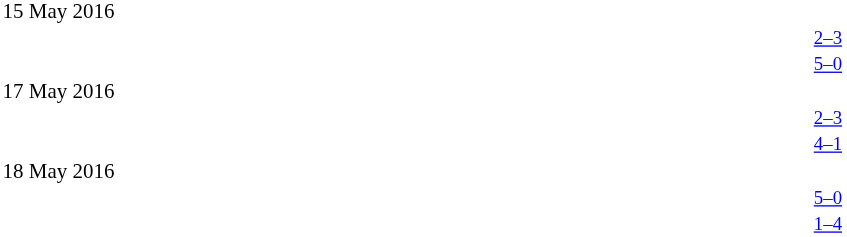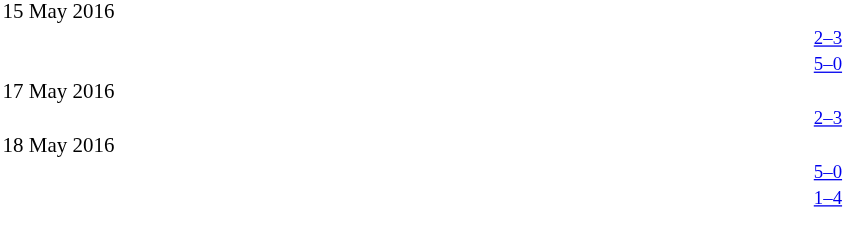 <table style="width:100%;" cellspacing="1">
 <tr>
 <th width=25%></th>
 <th width=10%></th>
 <th width=25%></th>
 </tr>
 <tr>
 <td colspan=3>15 May 2016</td>
 </tr>
 <tr style=font-size:90%>
 <td align=right></td>
 <td align=center><a href='#'>2–3</a></td>
 <td></td>
 </tr>
 <tr style=font-size:90%>
 <td align=right></td>
 <td align=center><a href='#'>5–0</a></td>
 <td></td>
 </tr>
 <tr>
 <td colspan=3>17 May 2016</td>
 </tr>
 <tr style=font-size:90%>
 <td align=right></td>
 <td align=center><a href='#'>2–3</a></td>
 <td></td>
 </tr>
-<tr style=font-size:90%>
-<td align=right></td>
-<td align=center><a href='#'>4–1</a></td>
-<td></td>
-</tr>
 <tr>
 <td colspan=3>18 May 2016</td>
 </tr>
 <tr style=font-size:90%>
 <td align=right></td>
 <td align=center><a href='#'>5–0</a></td>
 <td></td>
 </tr>
 <tr style=font-size:90%>
 <td align=right></td>
 <td align=center><a href='#'>1–4</a></td>
 <td></td>
 </tr>
 </table>
